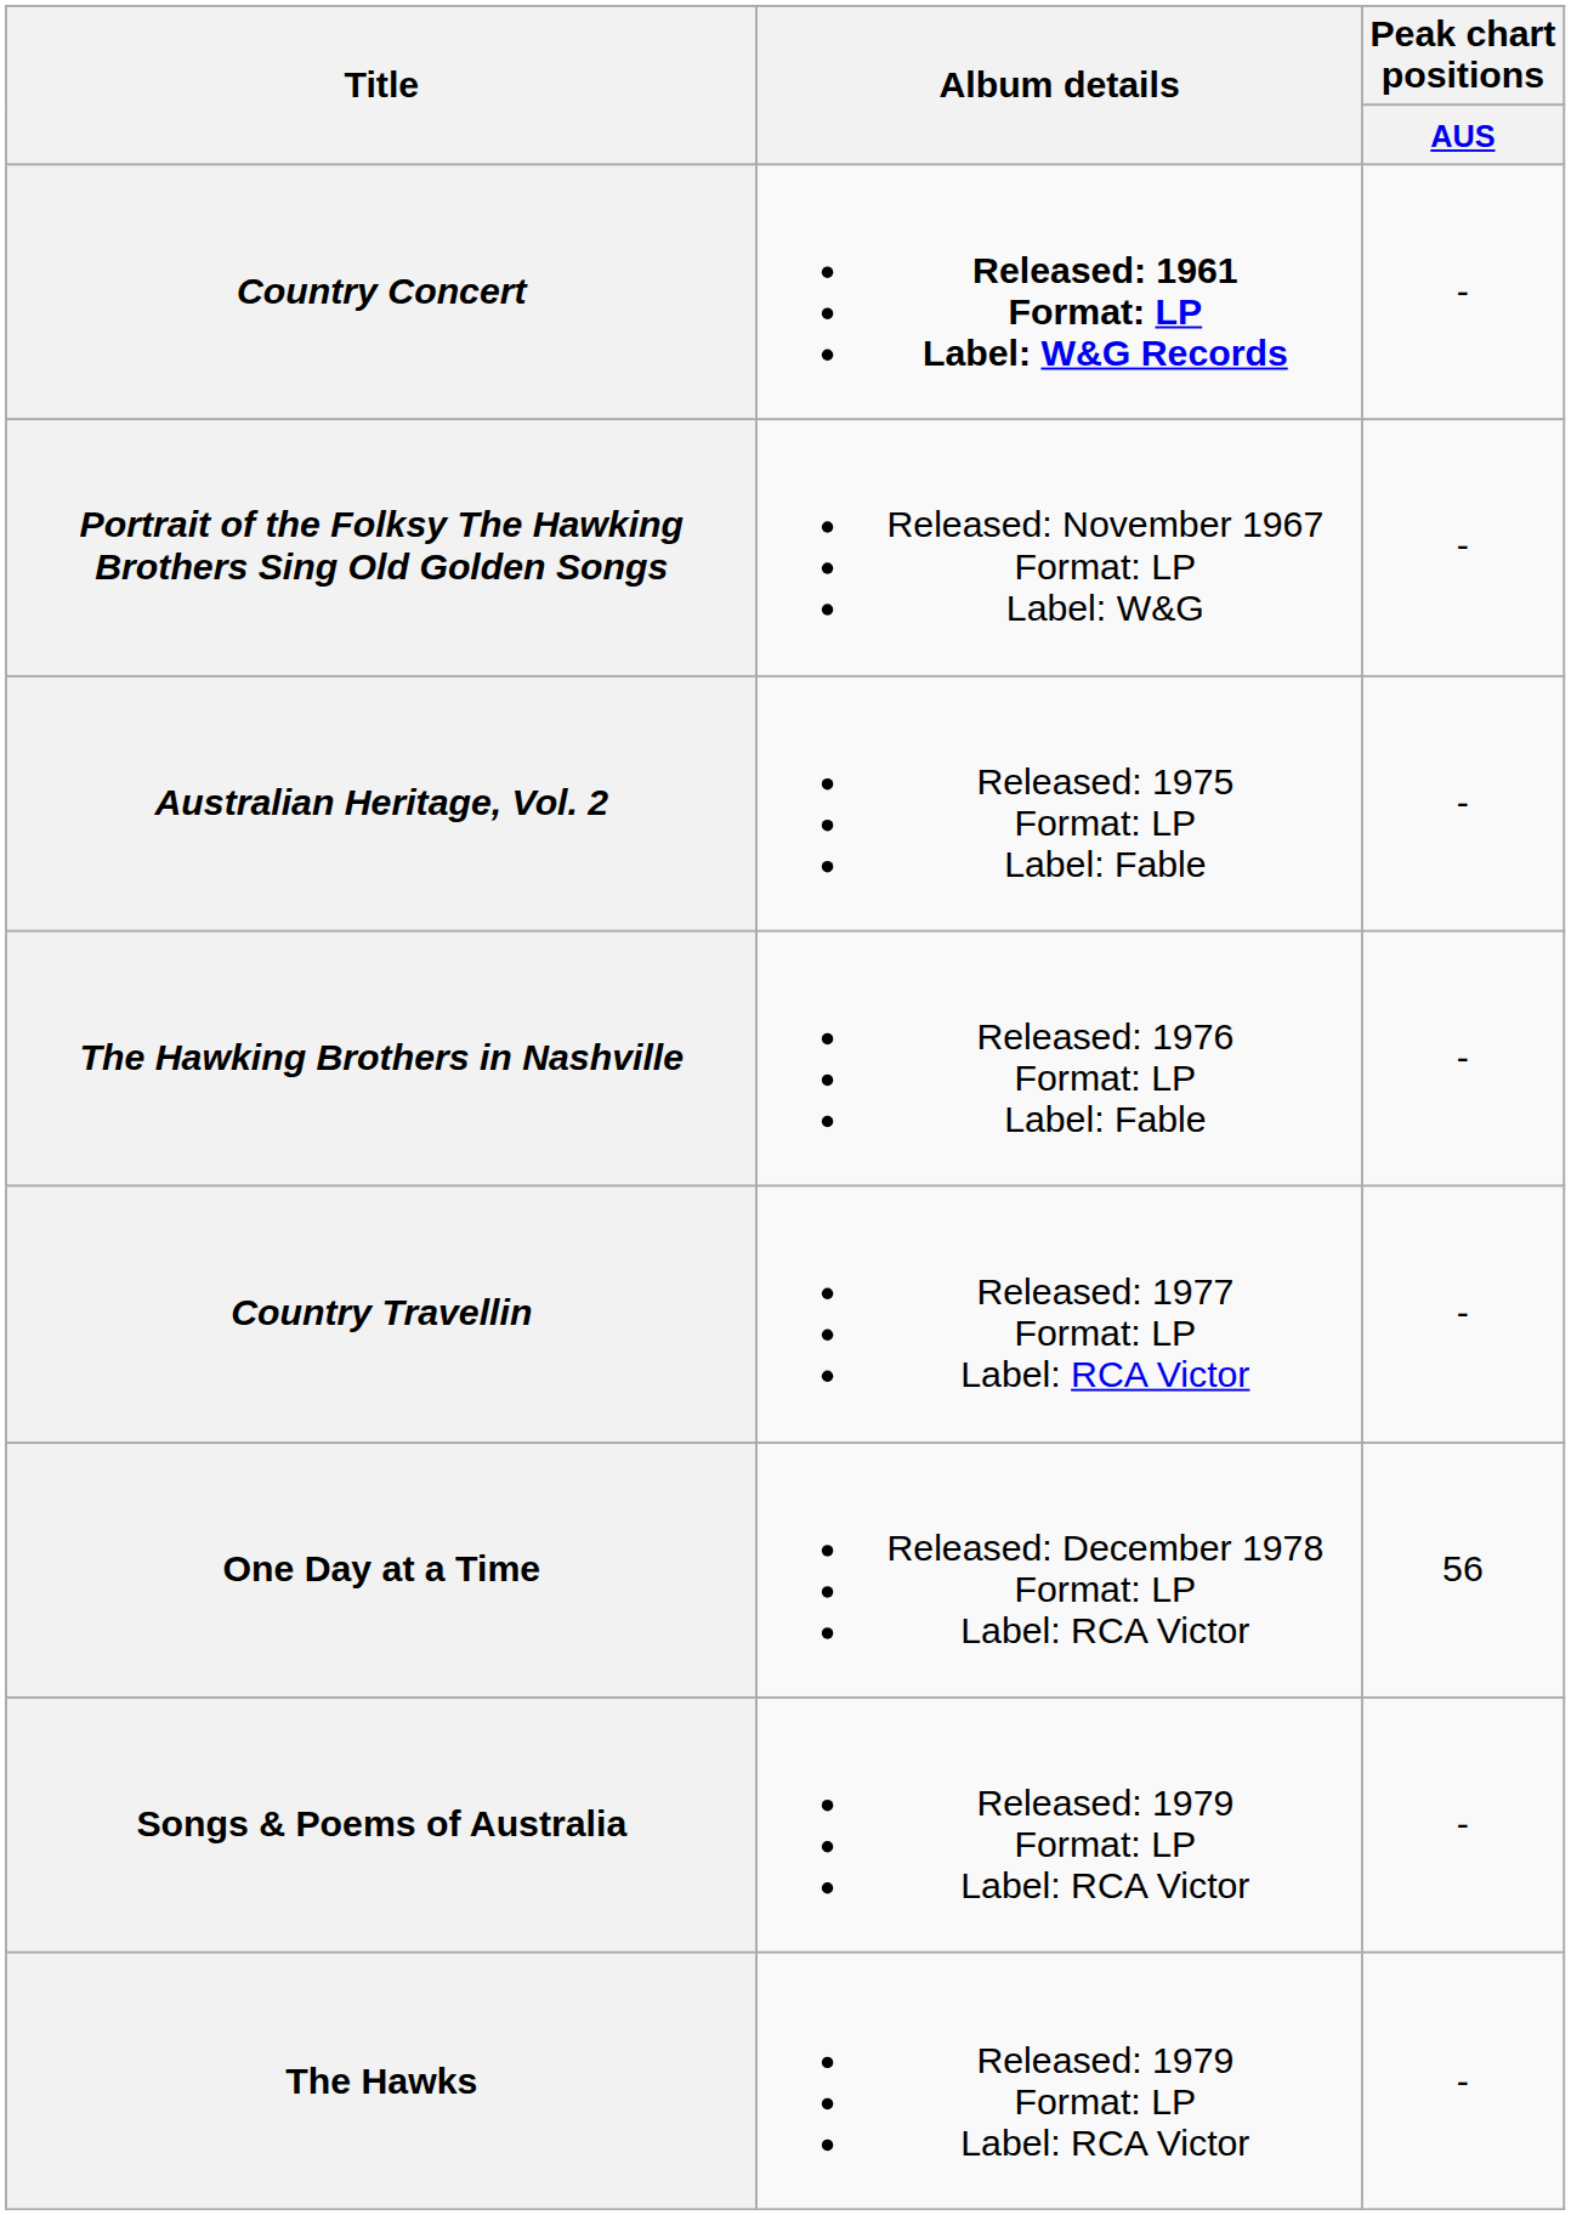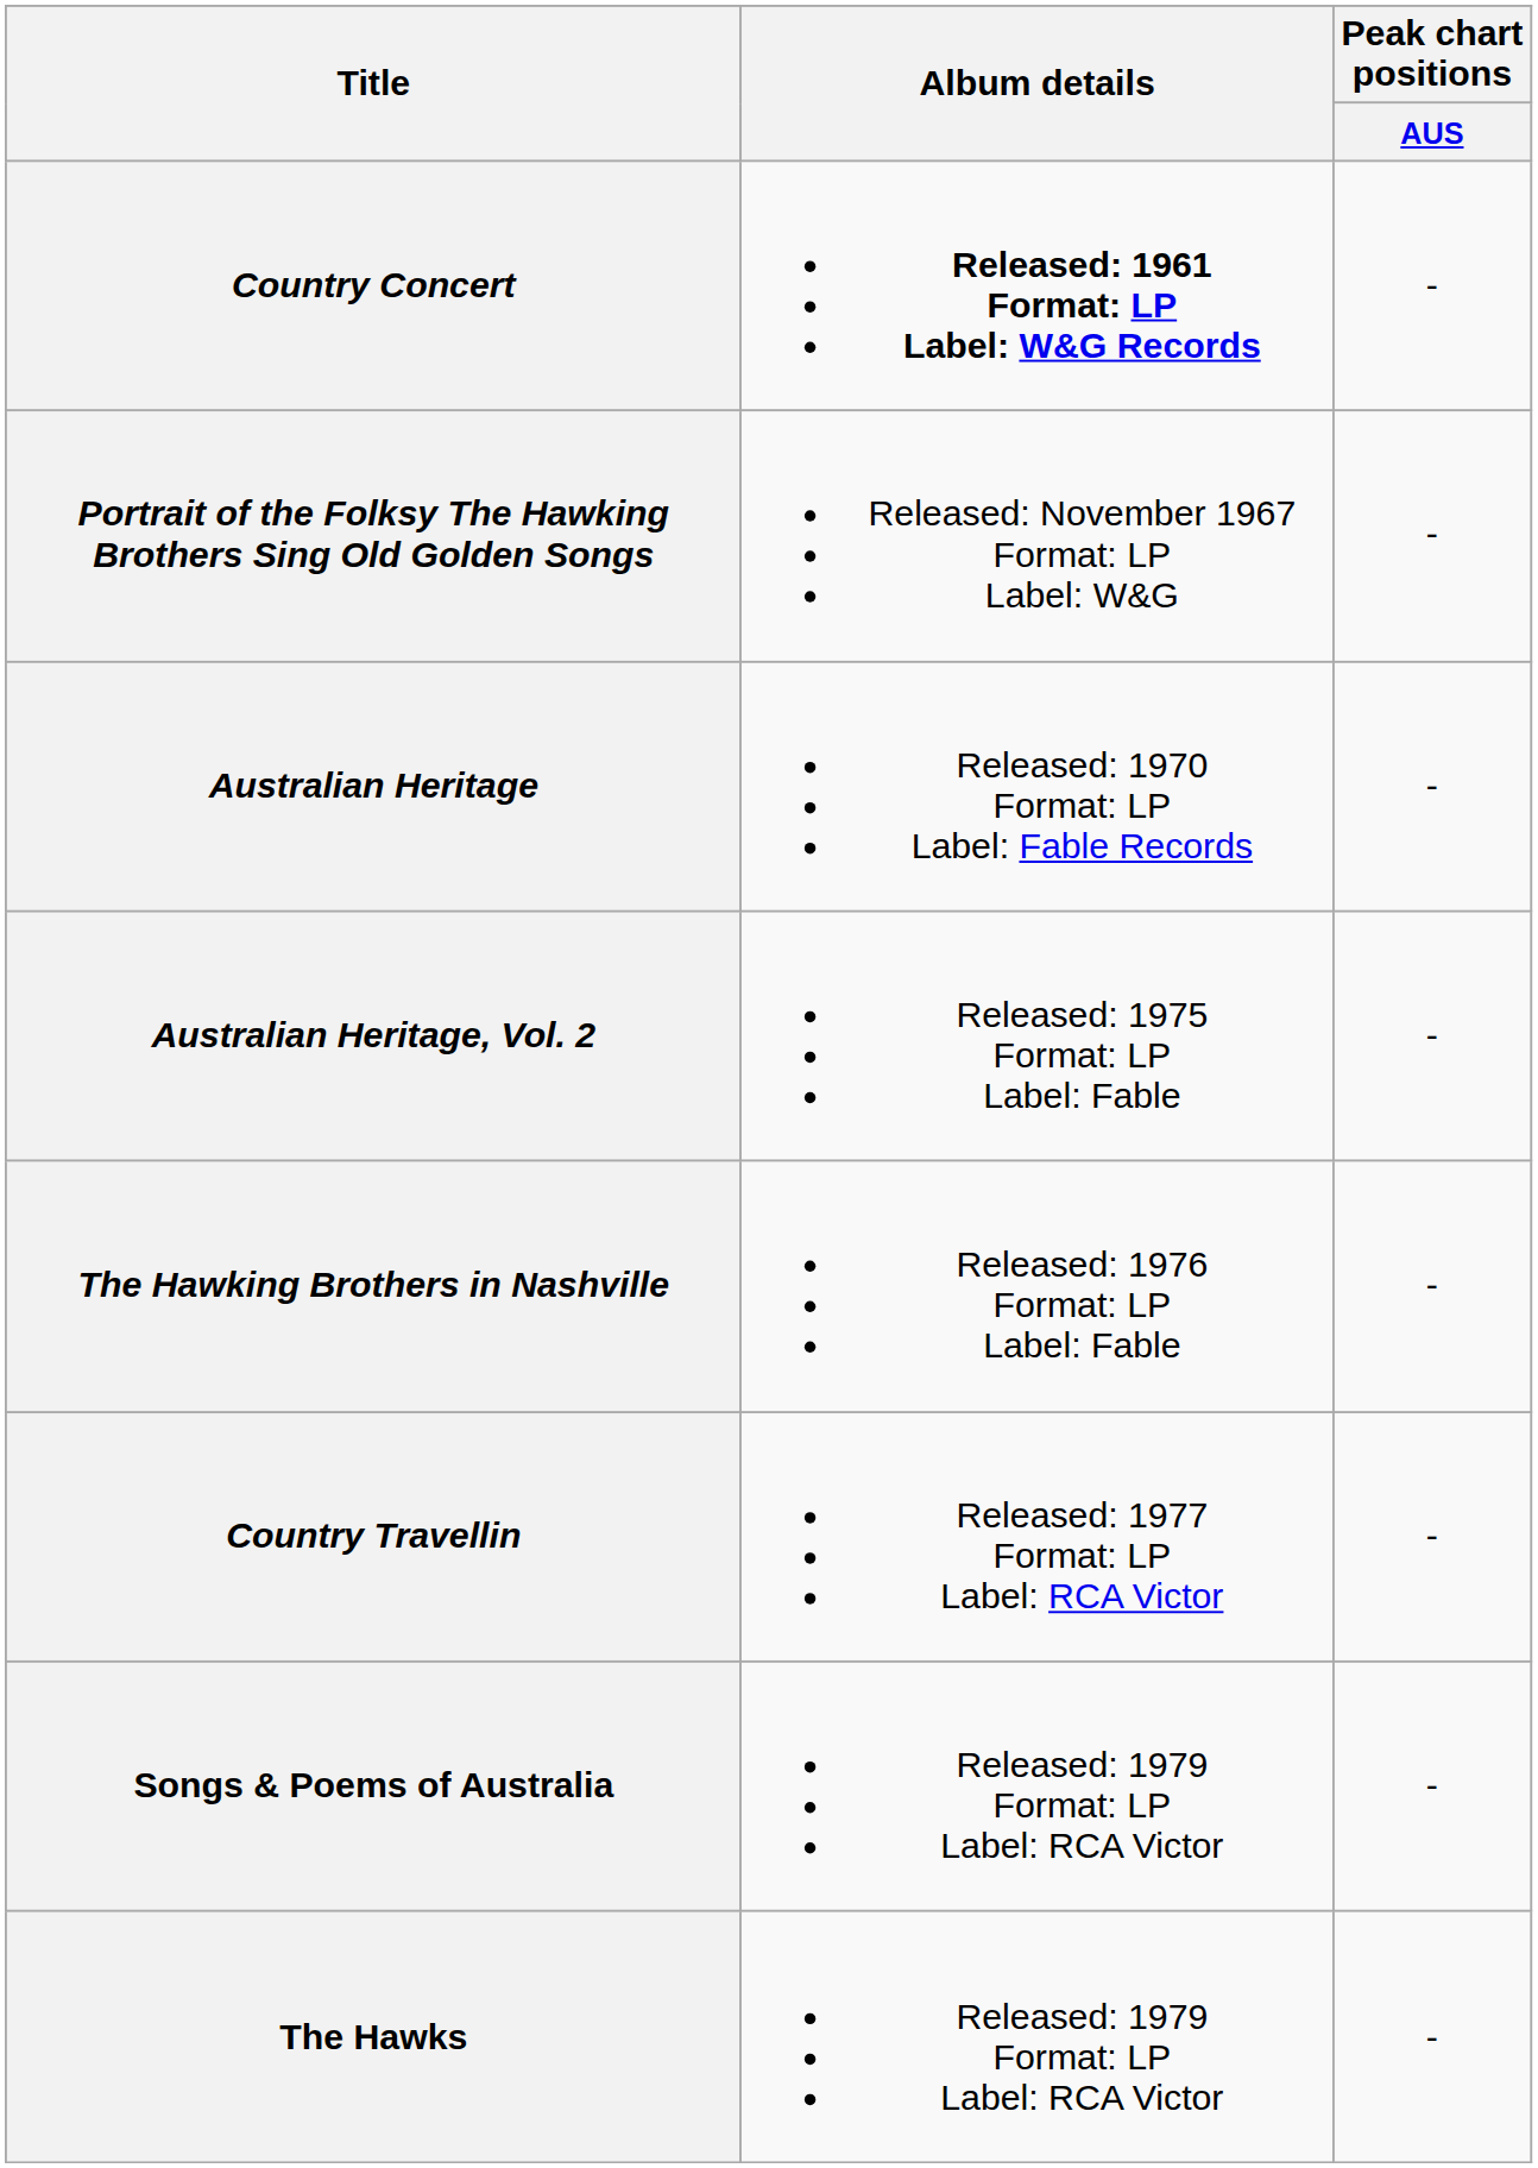 <table class="wikitable plainrowheaders" style="text-align:center;" border="1">
 <tr>
 <th scope="col" rowspan="2" style="width:20em;">Title</th>
 <th scope="col" rowspan="2" style="width:16em;">Album details</th>
 <th scope="col" colspan="1">Peak chart<br>positions</th>
 </tr>
 <tr>
 <th scope="col" style="text-align:center;"><small><a href='#'>AUS</a></small><br></th>
 </tr>
 <tr>
 <th scope="row"><em>Country Concert</em> <br></th>
 <td><strong><br><ul><li>Released: 1961</li><li>Format: <a href='#'>LP</a></li><li>Label: <a href='#'>W&G Records</a> </li></ul></strong></td>
 <td align="center">-</td>
 </tr>
 <tr>
 <th scope="row"><em>Portrait of the Folksy</em>  <em>The Hawking Brothers Sing Old Golden Songs</em></th>
 <td><br><ul><li>Released: November 1967</li><li>Format: LP</li><li>Label: W&G </li></ul></td>
 <td align="center">-</td>
 </tr>
 <tr>
+<th scope="row"><em>Australian Heritage</em></th>
+<td><br><ul><li>Released: 1970</li><li>Format: LP</li><li>Label: <a href='#'>Fable Records</a> </li></ul></td>
+<td align="center">-</td>
+</tr>
+<tr>
 <th scope="row"><em>Australian Heritage, Vol. 2</em></th>
 <td><br><ul><li>Released: 1975</li><li>Format: LP</li><li>Label: Fable </li></ul></td>
 <td align="center">-</td>
 </tr>
 <tr>
 <th scope="row"><em>The Hawking Brothers in Nashville</em></th>
 <td><br><ul><li>Released: 1976</li><li>Format: LP</li><li>Label: Fable </li></ul></td>
 <td align="center">-</td>
 </tr>
 <tr>
 <th scope="row"><em>Country Travellin<strong></th>
 <td><br><ul><li>Released: 1977</li><li>Format: LP</li><li>Label: <a href='#'>RCA Victor</a> </li></ul></td>
 <td align="center">-</td>
 </tr>
 <tr>
-<th scope="row"></em>One Day at a Time<em></th>
-<td><br><ul><li>Released: December 1978</li><li>Format: LP</li><li>Label: RCA Victor </li></ul></td>
-<td align="center">56</td>
-</tr>
-<tr>
 <th scope="row"></em>Songs & Poems of Australia<em> <br></th>
 <td><br><ul><li>Released: 1979</li><li>Format: LP</li><li>Label: RCA Victor </li></ul></td>
 <td align="center">-</td>
 </tr>
 <tr>
 <th scope="row"></em>The Hawks<em></th>
 <td><br><ul><li>Released: 1979</li><li>Format: LP</li><li>Label: RCA Victor </li></ul></td>
 <td align="center">-</td>
 </tr>
 </table>
